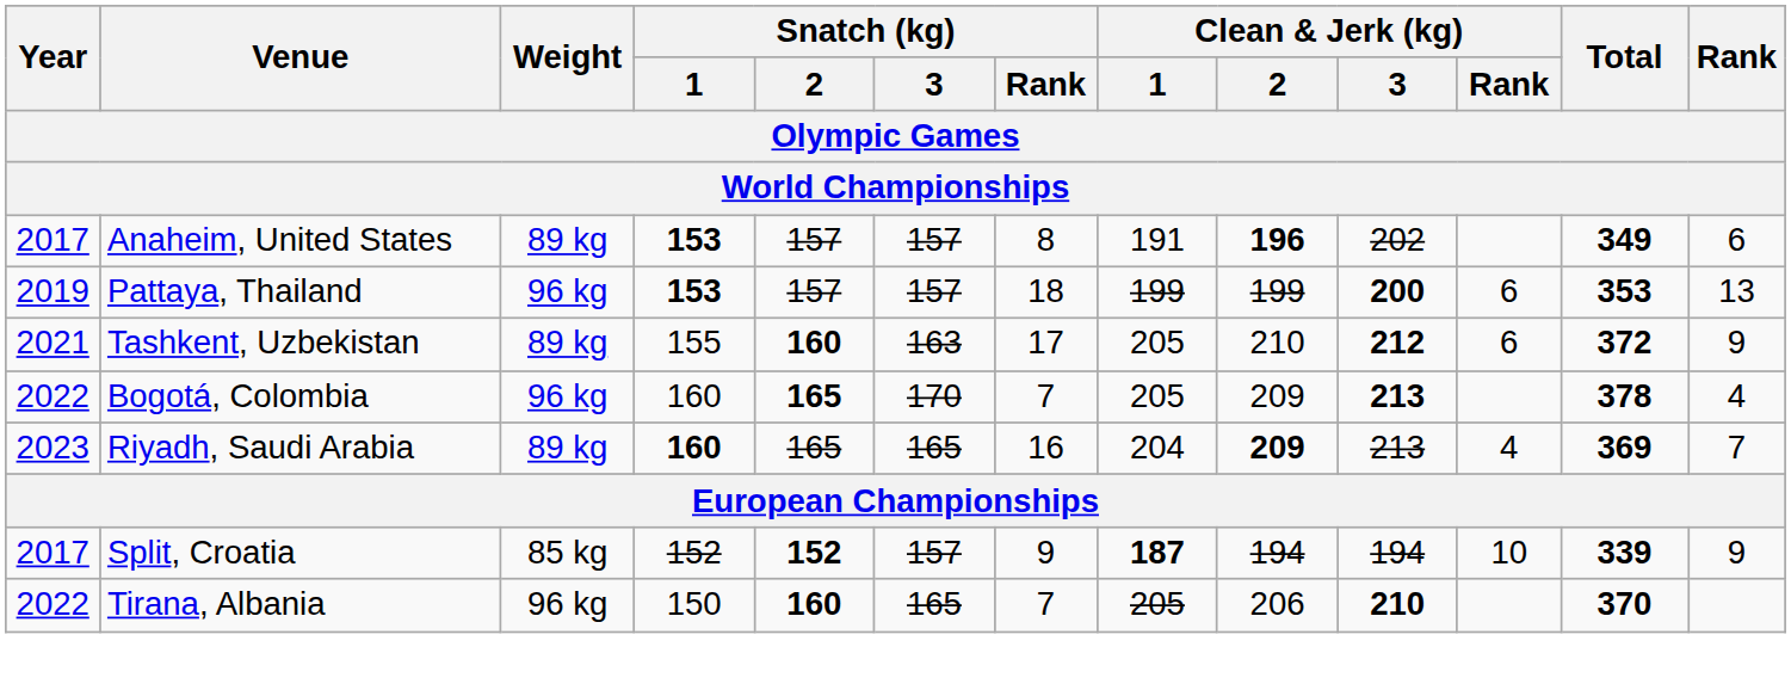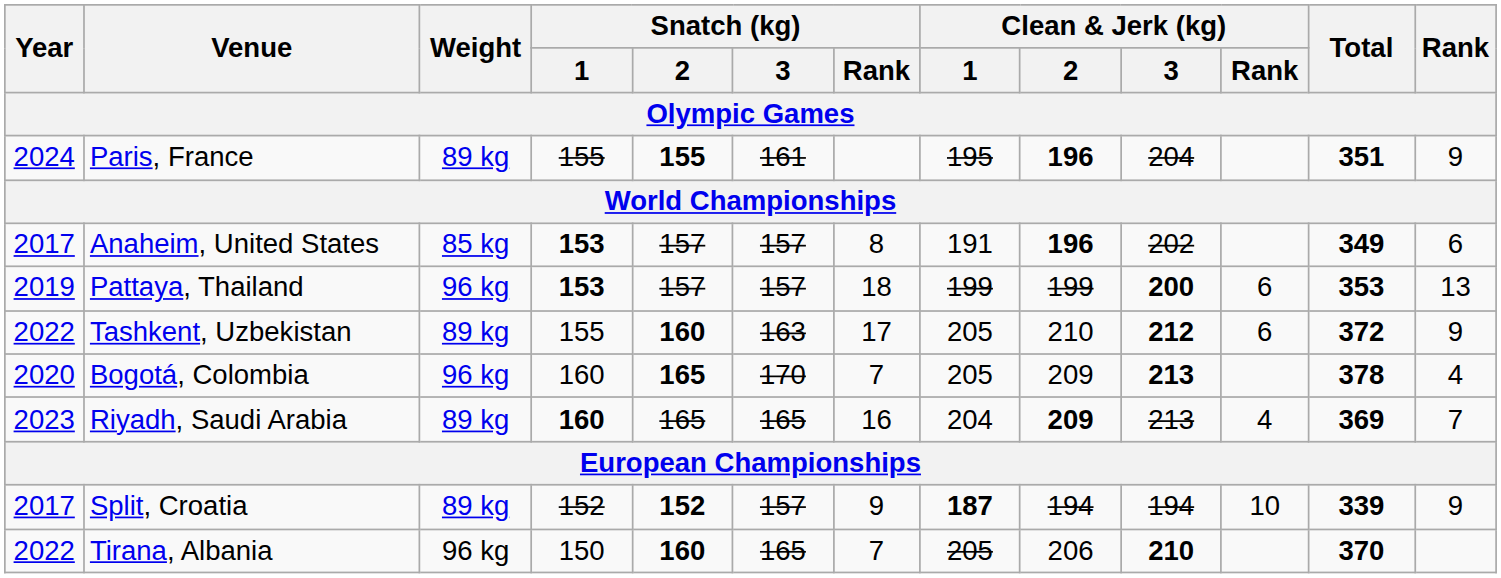 <table class="wikitable" style="text-align:center;">
 <tr>
 <th rowspan=2 width=40>Year</th>
 <th rowspan=2 width=250>Venue</th>
 <th rowspan=2 width=60>Weight</th>
 <th colspan=4>Snatch (kg)</th>
 <th colspan=4>Clean & Jerk (kg)</th>
 <th rowspan=2 width=65>Total</th>
 <th rowspan=2 width=40>Rank</th>
 </tr>
 <tr>
 <th width=65>1</th>
 <th width=65>2</th>
 <th width=65>3</th>
 <th width=45>Rank</th>
 <th width=65>1</th>
 <th width=65>2</th>
 <th width=65>3</th>
 <th width=45>Rank</th>
 </tr>
 <tr>
 <th colspan=13><a href='#'>Olympic Games</a></th>
 </tr>
 <tr>
+<td><a href='#'>2024</a></td>
+<td align=left><a href='#'>Paris</a>, France</td>
+<td><a href='#'>89 kg</a></td>
+<td><s>155</s></td>
+<td><strong>155</strong></td>
+<td><s>161</s></td>
+<td></td>
+<td><s>195</s></td>
+<td><strong>196</strong></td>
+<td><s>204</s></td>
+<td></td>
+<td><strong>351</strong></td>
+<td>9</td>
+</tr>
+<tr>
 <th colspan=13><a href='#'>World Championships</a></th>
 </tr>
 <tr>
 <td><a href='#'>2017</a></td>
 <td align=left><a href='#'>Anaheim</a>, United States</td>
-<td><a href='#'>89 kg</a></td>
+<td><a href='#'>85 kg</a></td>
 <td><strong>153</strong></td>
 <td><s>157</s></td>
 <td><s>157</s></td>
 <td>8</td>
 <td>191</td>
 <td><strong>196</strong></td>
 <td><s>202</s></td>
 <td></td>
 <td><strong>349</strong></td>
 <td>6</td>
 </tr>
 <tr>
 <td><a href='#'>2019</a></td>
 <td align=left><a href='#'>Pattaya</a>, Thailand</td>
 <td><a href='#'>96 kg</a></td>
 <td><strong>153</strong></td>
 <td><s>157</s></td>
 <td><s>157</s></td>
 <td>18</td>
 <td><s>199</s></td>
 <td><s>199</s></td>
 <td><strong>200</strong></td>
 <td>6</td>
 <td><strong>353</strong></td>
 <td>13</td>
 </tr>
 <tr>
-<td><a href='#'>2021</a></td>
+<td><a href='#'>2022</a></td>
 <td align=left><a href='#'>Tashkent</a>, Uzbekistan</td>
 <td><a href='#'>89 kg</a></td>
 <td>155</td>
 <td><strong>160</strong></td>
 <td><s>163</s></td>
 <td>17</td>
 <td>205</td>
 <td>210</td>
 <td><strong>212</strong></td>
 <td>6</td>
 <td><strong>372</strong></td>
 <td>9</td>
 </tr>
 <tr>
-<td><a href='#'>2022</a></td>
+<td><a href='#'>2020</a></td>
 <td align=left><a href='#'>Bogotá</a>, Colombia</td>
 <td><a href='#'>96 kg</a></td>
 <td>160</td>
 <td><strong>165</strong></td>
 <td><s>170</s></td>
 <td>7</td>
 <td>205</td>
 <td>209</td>
 <td><strong>213</strong></td>
 <td></td>
 <td><strong>378</strong></td>
 <td>4</td>
 </tr>
 <tr>
 <td><a href='#'>2023</a></td>
 <td align=left><a href='#'>Riyadh</a>, Saudi Arabia</td>
 <td><a href='#'>89 kg</a></td>
 <td><strong>160</strong></td>
 <td><s>165</s></td>
 <td><s>165</s></td>
 <td>16</td>
 <td>204</td>
 <td><strong>209</strong></td>
 <td><s>213</s></td>
 <td>4</td>
 <td><strong>369</strong></td>
 <td>7</td>
 </tr>
 <tr>
 <th colspan=13><a href='#'>European Championships</a></th>
 </tr>
 <tr>
 <td><a href='#'>2017</a></td>
 <td align=left><a href='#'>Split</a>, Croatia</td>
-<td>85 kg</td>
+<td><a href='#'>89 kg</a></td>
 <td><s>152</s></td>
 <td><strong>152</strong></td>
 <td><s>157</s></td>
 <td>9</td>
 <td><strong>187</strong></td>
 <td><s>194</s></td>
 <td><s>194</s></td>
 <td>10</td>
 <td><strong>339</strong></td>
 <td>9</td>
 </tr>
 <tr>
 <td><a href='#'>2022</a></td>
 <td align=left><a href='#'>Tirana</a>, Albania</td>
 <td>96 kg</td>
 <td>150</td>
 <td><strong>160</strong></td>
 <td><s>165</s></td>
 <td>7</td>
 <td><s>205</s></td>
 <td>206</td>
 <td><strong>210</strong></td>
 <td></td>
 <td><strong>370</strong></td>
 <td></td>
 </tr>
 </table>
